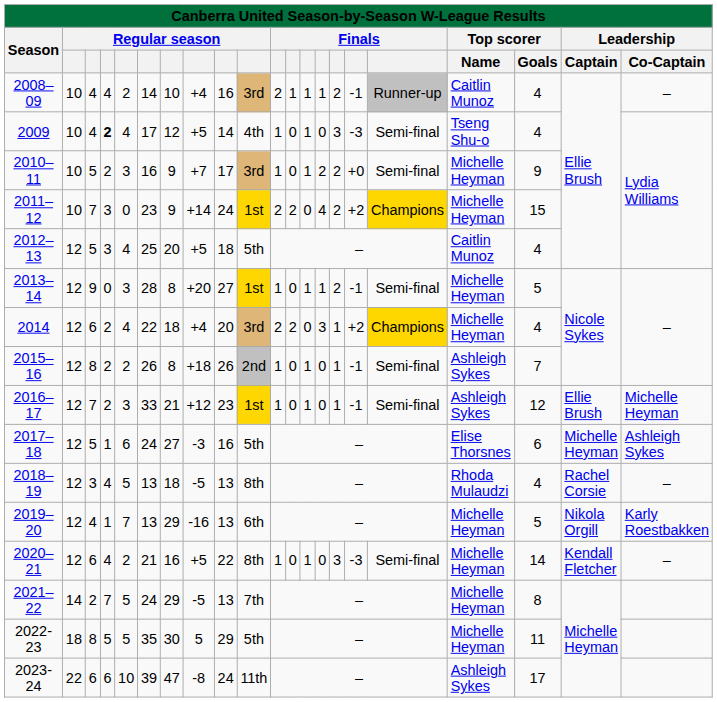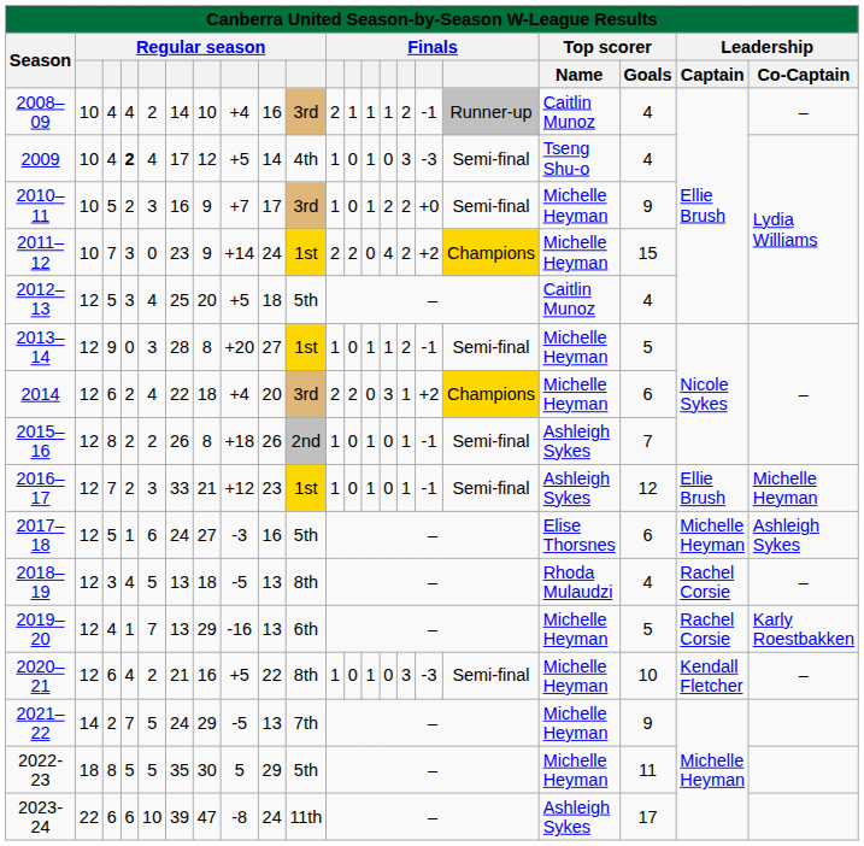 <table class="wikitable" style="text-align:center;font-size:95%;">
 <tr>
 <th style="background:#00703C;" colspan="21"><span>Canberra United Season-by-Season W-League Results</span></th>
 </tr>
 <tr>
 <th rowspan="2" style="width:80px">Season</th>
 <th colspan="9"><a href='#'>Regular season</a></th>
 <th colspan="7"><a href='#'>Finals</a></th>
 <th colspan="2">Top scorer</th>
 <th colspan="2">Leadership</th>
 </tr>
 <tr>
 <th width=30></th>
 <th width=30></th>
 <th width=30></th>
 <th width=30></th>
 <th width=30></th>
 <th width=30></th>
 <th width=30></th>
 <th width=30></th>
 <th width=65></th>
 <th width=30></th>
 <th width=30></th>
 <th width=30></th>
 <th width=30></th>
 <th width=30></th>
 <th width=30></th>
 <th width=65></th>
 <th>Name</th>
 <th>Goals</th>
 <th>Captain</th>
 <th>Co-Captain</th>
 </tr>
 <tr>
 <td><a href='#'>2008–09</a></td>
 <td>10</td>
 <td>4</td>
 <td>4</td>
 <td>2</td>
 <td>14</td>
 <td>10</td>
 <td>+4</td>
 <td>16</td>
 <td bgcolor="#deb678">3rd</td>
 <td>2</td>
 <td>1</td>
 <td>1</td>
 <td>1</td>
 <td>2</td>
 <td>-1</td>
 <td bgcolor="silver">Runner-up</td>
 <td align="left"> <a href='#'>Caitlin Munoz</a></td>
 <td>4</td>
 <td rowspan="5"; align="left"> <a href='#'>Ellie Brush</a></td>
 <td>–</td>
 </tr>
 <tr>
 <td><a href='#'>2009</a></td>
 <td>10</td>
 <td>4</td>
 <td><strong>2</strong></td>
 <td>4</td>
 <td>17</td>
 <td>12</td>
 <td>+5</td>
 <td>14</td>
 <td>4th</td>
 <td>1</td>
 <td>0</td>
 <td>1</td>
 <td>0</td>
 <td>3</td>
 <td>-3</td>
 <td>Semi-final</td>
 <td align="left"> <a href='#'>Tseng Shu-o</a></td>
 <td>4</td>
 <td rowspan="4"; align="left"> <a href='#'>Lydia Williams</a></td>
 </tr>
 <tr>
 <td><a href='#'>2010–11</a></td>
 <td>10</td>
 <td>5</td>
 <td>2</td>
 <td>3</td>
 <td>16</td>
 <td>9</td>
 <td>+7</td>
 <td>17</td>
 <td bgcolor="#deb678">3rd</td>
 <td>1</td>
 <td>0</td>
 <td>1</td>
 <td>2</td>
 <td>2</td>
 <td>+0</td>
 <td>Semi-final</td>
 <td align="left"> <a href='#'>Michelle Heyman</a></td>
 <td>9</td>
 </tr>
 <tr>
 <td><a href='#'>2011–12</a></td>
 <td>10</td>
 <td>7</td>
 <td>3</td>
 <td>0</td>
 <td>23</td>
 <td>9</td>
 <td>+14</td>
 <td>24</td>
 <td bgcolor="gold">1st</td>
 <td>2</td>
 <td>2</td>
 <td>0</td>
 <td>4</td>
 <td>2</td>
 <td>+2</td>
 <td bgcolor="gold">Champions</td>
 <td align="left"> <a href='#'>Michelle Heyman</a></td>
 <td>15</td>
 </tr>
 <tr>
 <td><a href='#'>2012–13</a></td>
 <td>12</td>
 <td>5</td>
 <td>3</td>
 <td>4</td>
 <td>25</td>
 <td>20</td>
 <td>+5</td>
 <td>18</td>
 <td>5th</td>
 <td colspan="7">–</td>
 <td align="left"> <a href='#'>Caitlin Munoz</a></td>
 <td>4</td>
 </tr>
 <tr>
 <td><a href='#'>2013–14</a></td>
 <td>12</td>
 <td>9</td>
 <td>0</td>
 <td>3</td>
 <td>28</td>
 <td>8</td>
 <td>+20</td>
 <td>27</td>
 <td bgcolor="gold">1st</td>
 <td>1</td>
 <td>0</td>
 <td>1</td>
 <td>1</td>
 <td>2</td>
 <td>-1</td>
 <td>Semi-final</td>
 <td align="left"> <a href='#'>Michelle Heyman</a></td>
 <td>5</td>
 <td rowspan="3"; align="left"> <a href='#'>Nicole Sykes</a></td>
 <td rowspan="3">–</td>
 </tr>
 <tr>
 <td><a href='#'>2014</a></td>
 <td>12</td>
 <td>6</td>
 <td>2</td>
 <td>4</td>
 <td>22</td>
 <td>18</td>
 <td>+4</td>
 <td>20</td>
 <td bgcolor="#deb678">3rd</td>
 <td>2</td>
 <td>2</td>
 <td>0</td>
 <td>3</td>
 <td>1</td>
 <td>+2</td>
 <td bgcolor="gold">Champions</td>
 <td align="left"> <a href='#'>Michelle Heyman</a></td>
-<td>4</td>
+<td>6</td>
 </tr>
 <tr>
 <td><a href='#'>2015–16</a></td>
 <td>12</td>
 <td>8</td>
 <td>2</td>
 <td>2</td>
 <td>26</td>
 <td>8</td>
 <td>+18</td>
 <td>26</td>
 <td bgcolor="silver">2nd</td>
 <td>1</td>
 <td>0</td>
 <td>1</td>
 <td>0</td>
 <td>1</td>
 <td>-1</td>
 <td>Semi-final</td>
 <td align="left"> <a href='#'>Ashleigh Sykes</a></td>
 <td>7</td>
 </tr>
 <tr>
 <td><a href='#'>2016–17</a></td>
 <td>12</td>
 <td>7</td>
 <td>2</td>
 <td>3</td>
 <td>33</td>
 <td>21</td>
 <td>+12</td>
 <td>23</td>
 <td bgcolor="gold">1st</td>
 <td>1</td>
 <td>0</td>
 <td>1</td>
 <td>0</td>
 <td>1</td>
 <td>-1</td>
 <td>Semi-final</td>
 <td align="left"> <a href='#'>Ashleigh Sykes</a></td>
 <td>12</td>
 <td align="left"> <a href='#'>Ellie Brush</a></td>
 <td align="left"> <a href='#'>Michelle Heyman</a></td>
 </tr>
 <tr>
 <td><a href='#'>2017–18</a></td>
 <td>12</td>
 <td>5</td>
 <td>1</td>
 <td>6</td>
 <td>24</td>
 <td>27</td>
 <td>-3</td>
 <td>16</td>
 <td>5th</td>
 <td colspan="7">–</td>
 <td align="left"> <a href='#'>Elise Thorsnes</a></td>
 <td>6</td>
 <td align="left"> <a href='#'>Michelle Heyman</a></td>
 <td align="left"> <a href='#'>Ashleigh Sykes</a></td>
 </tr>
 <tr>
 <td><a href='#'>2018–19</a></td>
 <td>12</td>
 <td>3</td>
 <td>4</td>
 <td>5</td>
 <td>13</td>
 <td>18</td>
 <td>-5</td>
 <td>13</td>
 <td>8th</td>
 <td colspan="7">–</td>
 <td align="left"> <a href='#'>Rhoda Mulaudzi</a></td>
 <td>4</td>
 <td align="left"> <a href='#'>Rachel Corsie</a></td>
 <td>–</td>
 </tr>
 <tr>
 <td><a href='#'>2019–20</a></td>
 <td>12</td>
 <td>4</td>
 <td>1</td>
 <td>7</td>
 <td>13</td>
 <td>29</td>
 <td>-16</td>
 <td>13</td>
 <td>6th</td>
 <td colspan="7">–</td>
 <td align="left"> <a href='#'>Michelle Heyman</a></td>
 <td>5</td>
-<td align="left"> <a href='#'>Nikola Orgill</a></td>
+<td align="left"> <a href='#'>Rachel Corsie</a></td>
 <td align="left"> <a href='#'>Karly Roestbakken</a></td>
 </tr>
 <tr>
 <td><a href='#'>2020–21</a></td>
 <td>12</td>
 <td>6</td>
 <td>4</td>
 <td>2</td>
 <td>21</td>
 <td>16</td>
 <td>+5</td>
 <td>22</td>
 <td>8th</td>
 <td>1</td>
 <td>0</td>
 <td>1</td>
 <td>0</td>
 <td>3</td>
 <td>-3</td>
 <td>Semi-final</td>
 <td align="left"> <a href='#'>Michelle Heyman</a></td>
-<td>14</td>
+<td>10</td>
 <td align="left"> <a href='#'>Kendall Fletcher</a></td>
 <td>–</td>
 </tr>
 <tr>
 <td><a href='#'>2021–22</a></td>
 <td>14</td>
 <td>2</td>
 <td>7</td>
 <td>5</td>
 <td>24</td>
 <td>29</td>
 <td>-5</td>
 <td>13</td>
 <td>7th</td>
 <td colspan="7">–</td>
 <td align="left"> <a href='#'>Michelle Heyman</a></td>
-<td>8</td>
+<td>9</td>
 <td rowspan="3" align="left"> <a href='#'>Michelle Heyman</a></td>
 <td></td>
 </tr>
 <tr>
 <td>2022-23</td>
 <td>18</td>
 <td>8</td>
 <td>5</td>
 <td>5</td>
 <td>35</td>
 <td>30</td>
 <td>5</td>
 <td>29</td>
 <td>5th</td>
 <td colspan="7">–</td>
 <td align="left"> <a href='#'>Michelle Heyman</a></td>
 <td>11</td>
 <td></td>
 </tr>
 <tr>
 <td>2023-24</td>
 <td>22</td>
 <td>6</td>
 <td>6</td>
 <td>10</td>
 <td>39</td>
 <td>47</td>
 <td>-8</td>
 <td>24</td>
 <td>11th</td>
 <td colspan="7">–</td>
 <td align="left"> <a href='#'>Ashleigh Sykes</a></td>
 <td>17</td>
 <td></td>
 </tr>
 </table>
